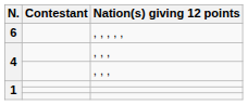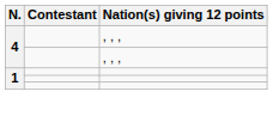 <table class="wikitable plainrowheaders">
 <tr>
 <th scope="col">N.</th>
 <th scope="col">Contestant</th>
 <th scope="col">Nation(s) giving 12 points</th>
-</tr>
-<tr>
-<th scope="row">6</th>
-<td></td>
-<td>, , , , , </td>
 </tr>
 <tr>
 <th rowspan="2" scope="row">4</th>
 <td></td>
 <td>, , , </td>
 </tr>
 <tr>
 <td><strong></strong></td>
 <td>, , , </td>
 </tr>
 <tr>
 <th rowspan="3" scope="row">1</th>
 <td></td>
 <td></td>
 </tr>
 <tr>
 <td></td>
 <td></td>
 </tr>
 <tr>
 <td></td>
 <td></td>
 </tr>
 </table>
